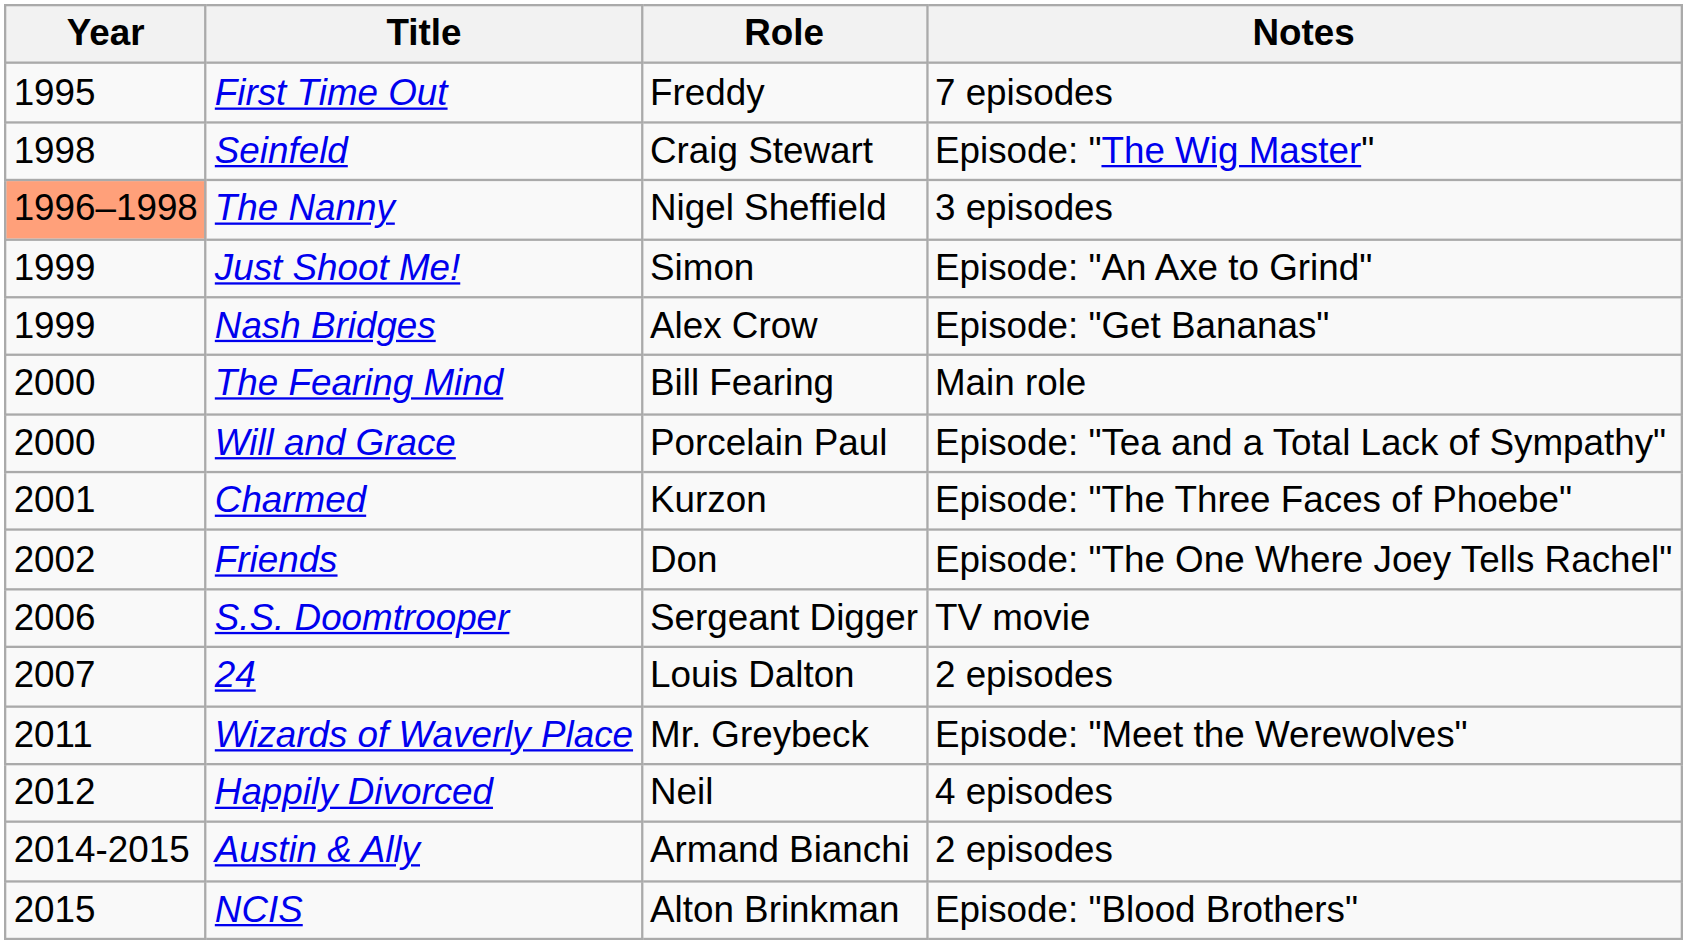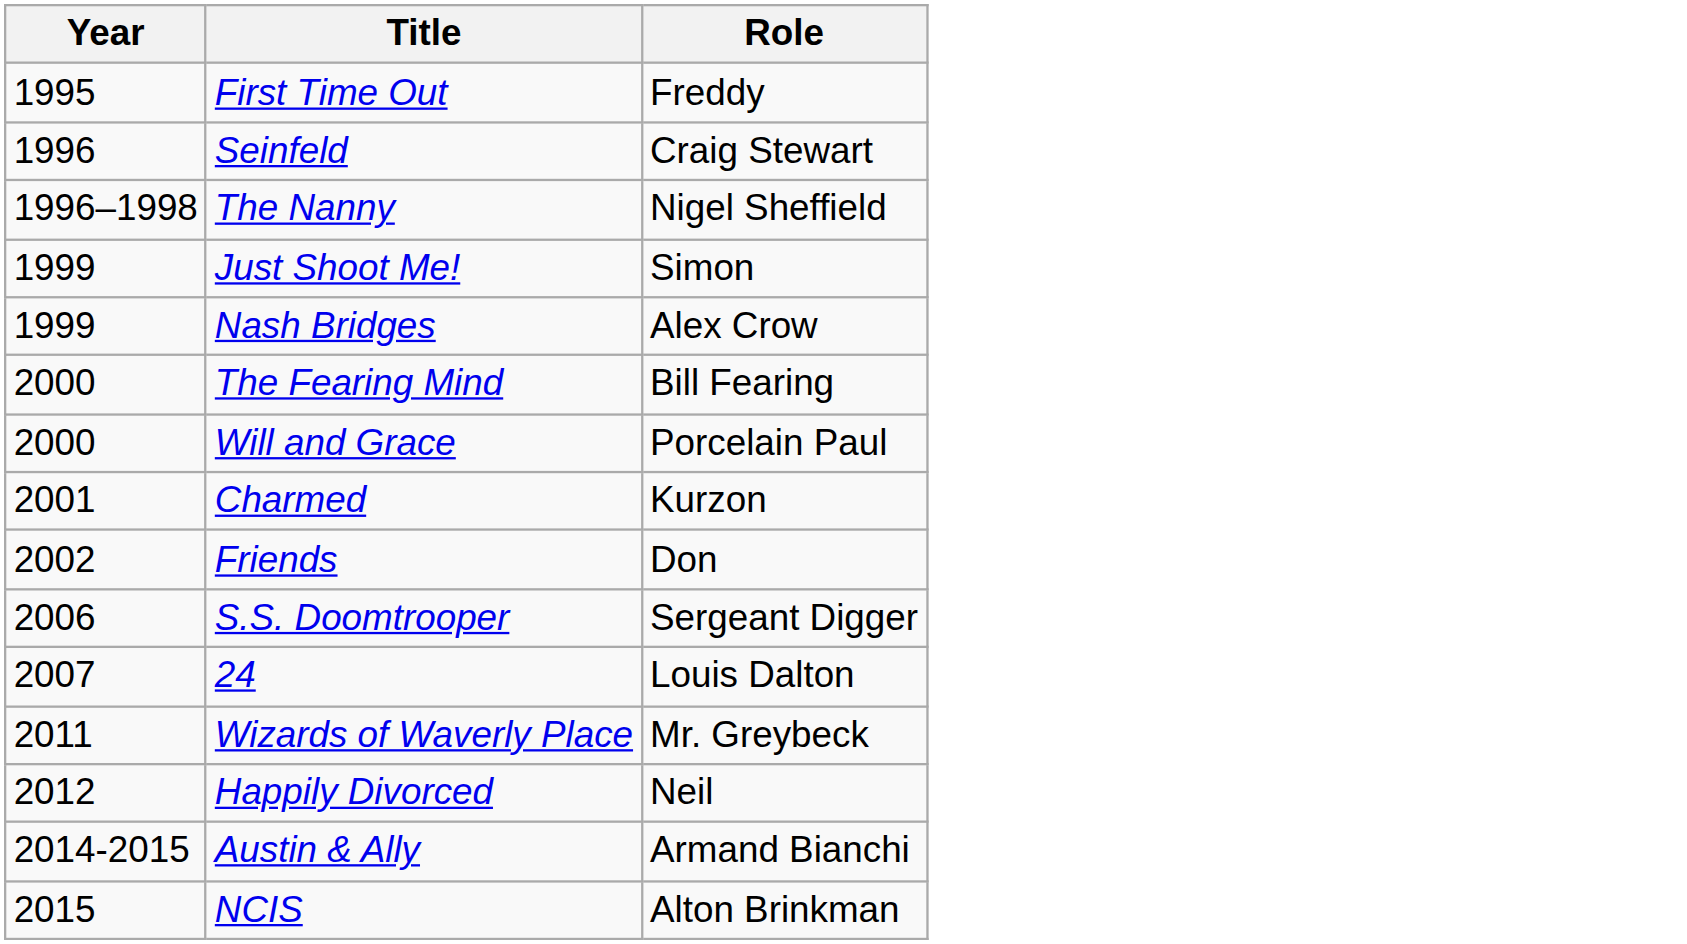 <table class="wikitable sortable">
 <tr>
 <th>Year</th>
 <th>Title</th>
 <th>Role</th>
-<th class="unsortable">Notes</th>
 </tr>
 <tr>
 <td>1995</td>
 <td><em><a href='#'>First Time Out</a></em></td>
 <td>Freddy</td>
-<td>7 episodes</td>
 </tr>
 <tr>
-<td>1998</td>
+<td>1996</td>
 <td><em><a href='#'>Seinfeld</a></em></td>
 <td>Craig Stewart</td>
-<td>Episode: "<a href='#'>The Wig Master</a>"</td>
 </tr>
 <tr>
-<td style="background: lightsalmon;">1996–1998</td>
+<td>1996–1998</td>
 <td><em><a href='#'>The Nanny</a></em></td>
 <td>Nigel Sheffield</td>
-<td>3 episodes</td>
 </tr>
 <tr>
 <td>1999</td>
 <td><em><a href='#'>Just Shoot Me!</a></em></td>
 <td>Simon</td>
-<td>Episode: "An Axe to Grind"</td>
 </tr>
 <tr>
 <td>1999</td>
 <td><em><a href='#'>Nash Bridges</a></em></td>
 <td>Alex Crow</td>
-<td>Episode: "Get Bananas"</td>
 </tr>
 <tr>
 <td>2000</td>
 <td><em><a href='#'>The Fearing Mind</a></em></td>
 <td>Bill Fearing</td>
-<td>Main role</td>
 </tr>
 <tr>
 <td>2000</td>
 <td><em><a href='#'>Will and Grace</a></em></td>
 <td>Porcelain Paul</td>
-<td>Episode: "Tea and a Total Lack of Sympathy"</td>
 </tr>
 <tr>
 <td>2001</td>
 <td><em><a href='#'>Charmed</a></em></td>
 <td>Kurzon</td>
-<td>Episode: "The Three Faces of Phoebe"</td>
 </tr>
 <tr>
 <td>2002</td>
 <td><em><a href='#'>Friends</a></em></td>
 <td>Don</td>
-<td>Episode: "The One Where Joey Tells Rachel"</td>
 </tr>
 <tr>
 <td>2006</td>
 <td><em><a href='#'>S.S. Doomtrooper</a></em></td>
 <td>Sergeant Digger</td>
-<td>TV movie</td>
 </tr>
 <tr>
 <td>2007</td>
 <td><em><a href='#'>24</a></em></td>
 <td>Louis Dalton</td>
-<td>2 episodes</td>
 </tr>
 <tr>
 <td>2011</td>
 <td><em><a href='#'>Wizards of Waverly Place</a></em></td>
 <td>Mr. Greybeck</td>
-<td>Episode: "Meet the Werewolves"</td>
 </tr>
 <tr>
 <td>2012</td>
 <td><em><a href='#'>Happily Divorced</a></em></td>
 <td>Neil</td>
-<td>4 episodes</td>
 </tr>
 <tr>
 <td>2014-2015</td>
 <td><em><a href='#'>Austin & Ally</a></em></td>
 <td>Armand Bianchi</td>
-<td>2 episodes</td>
 </tr>
 <tr>
 <td>2015</td>
 <td><em><a href='#'>NCIS</a></em></td>
 <td>Alton Brinkman</td>
-<td>Episode: "Blood Brothers"</td>
 </tr>
 </table>
